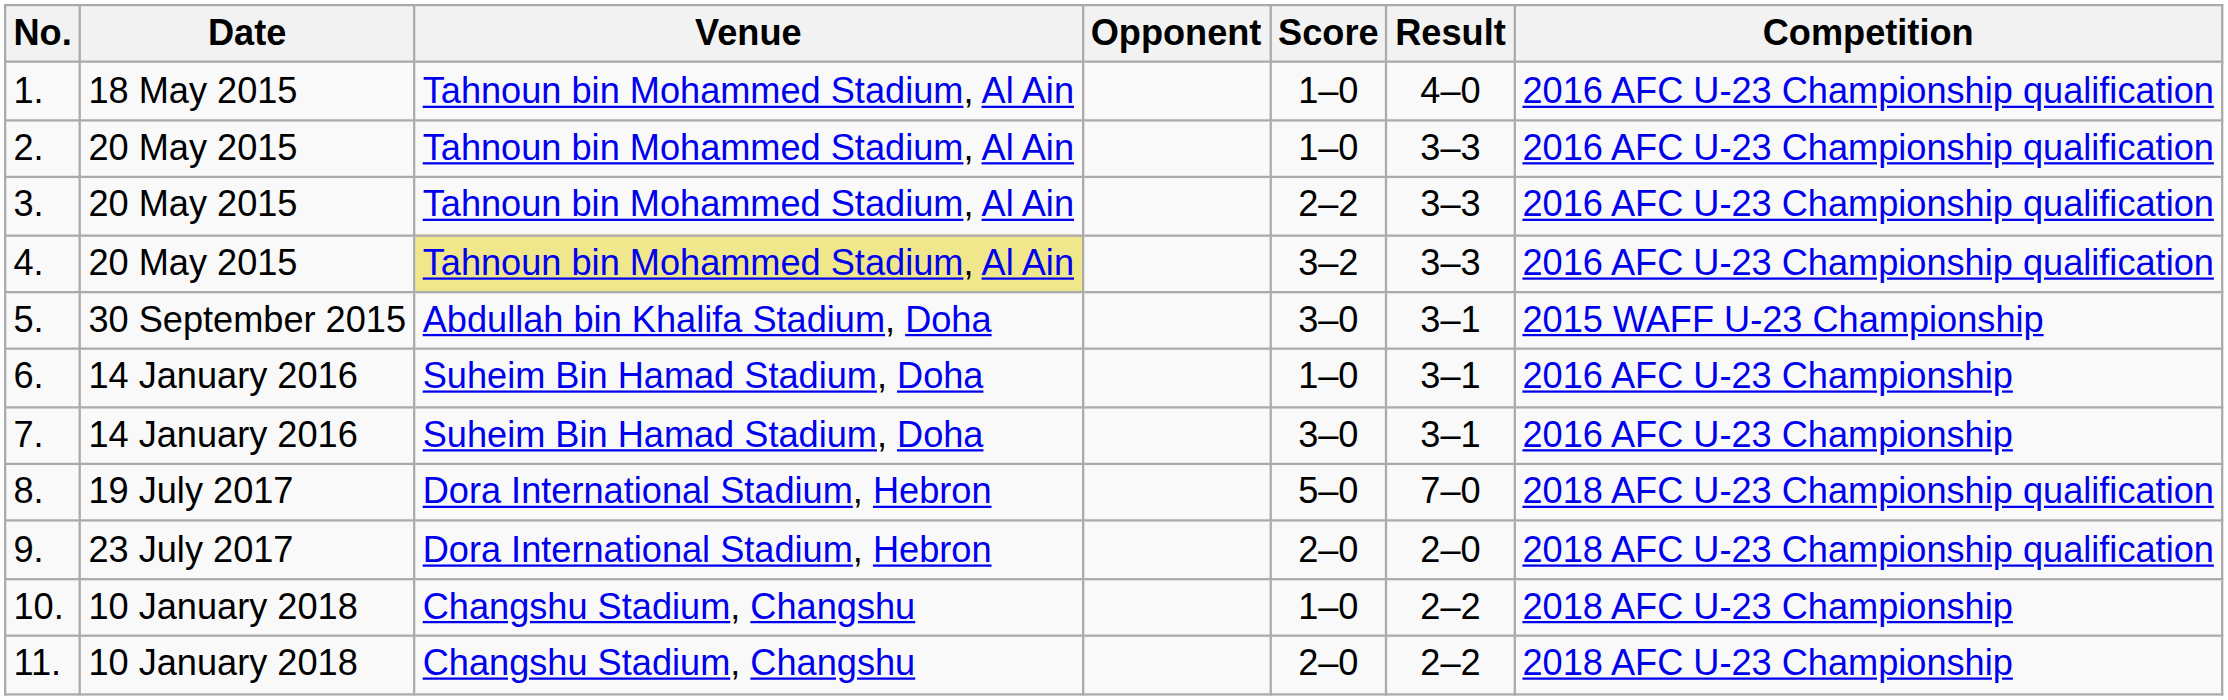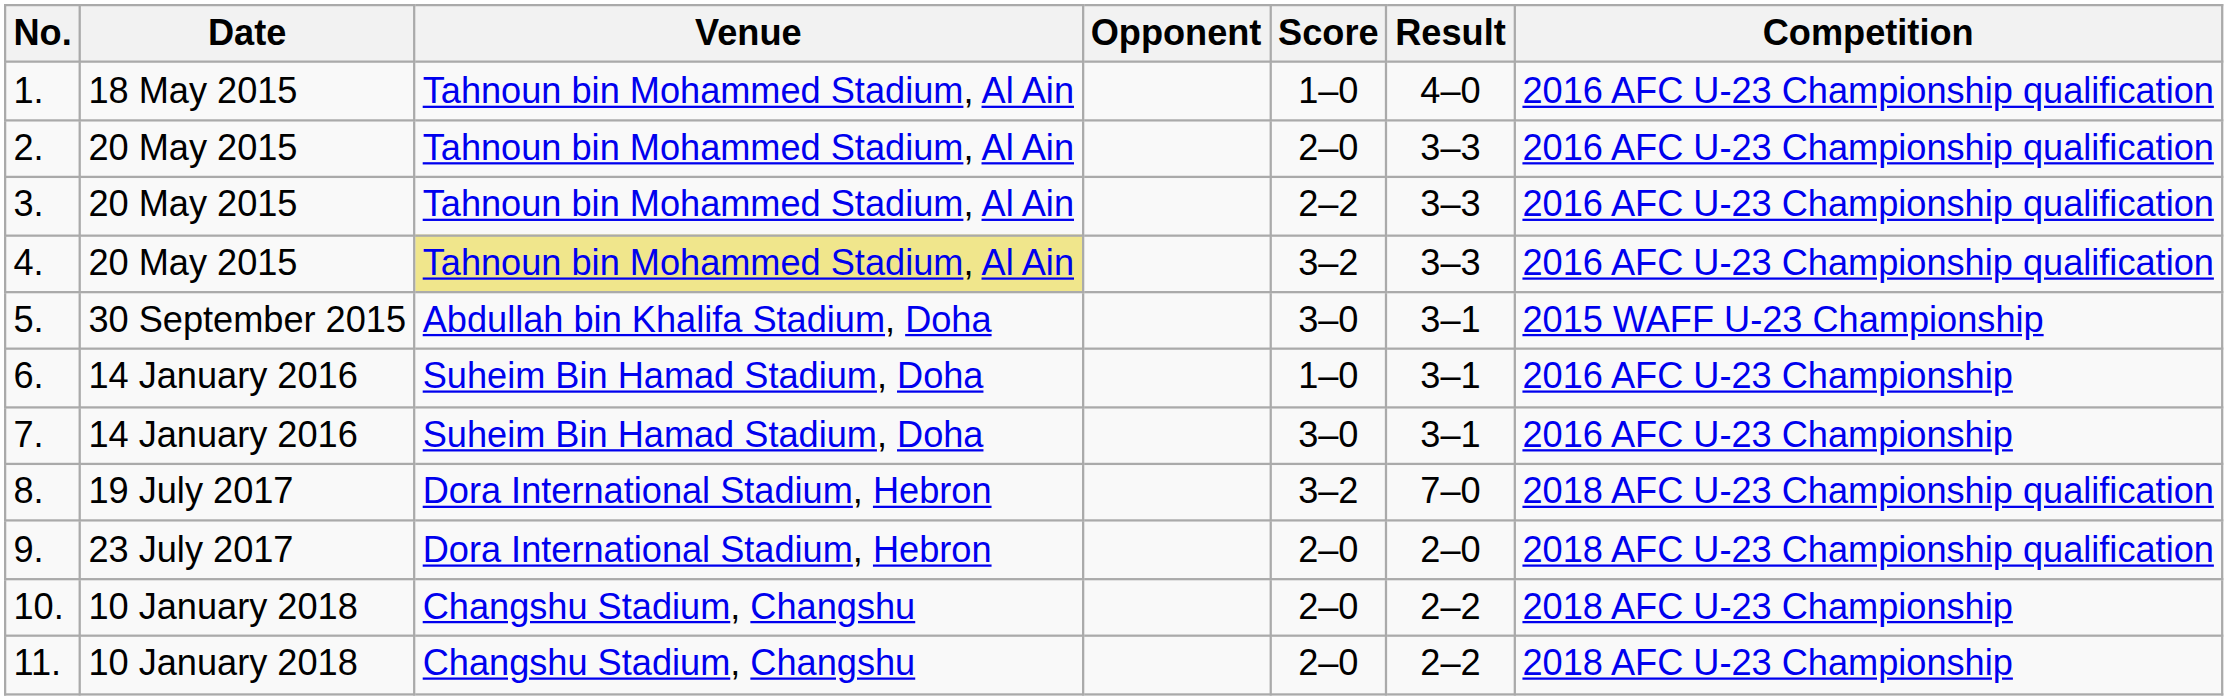 <table class="wikitable">
 <tr>
 <th>No.</th>
 <th>Date</th>
 <th>Venue</th>
 <th>Opponent</th>
 <th>Score</th>
 <th>Result</th>
 <th>Competition</th>
 </tr>
 <tr>
 <td>1.</td>
 <td>18 May 2015</td>
 <td><a href='#'>Tahnoun bin Mohammed Stadium</a>, <a href='#'>Al Ain</a></td>
 <td></td>
 <td style="text-align:center;">1–0</td>
 <td style="text-align:center;">4–0</td>
 <td><a href='#'>2016 AFC U-23 Championship qualification</a></td>
 </tr>
 <tr>
 <td>2.</td>
 <td>20 May 2015</td>
 <td><a href='#'>Tahnoun bin Mohammed Stadium</a>, <a href='#'>Al Ain</a></td>
 <td></td>
-<td style="text-align:center;">1–0</td>
+<td style="text-align:center;">2–0</td>
 <td style="text-align:center;">3–3</td>
 <td><a href='#'>2016 AFC U-23 Championship qualification</a></td>
 </tr>
 <tr>
 <td>3.</td>
 <td>20 May 2015</td>
 <td><a href='#'>Tahnoun bin Mohammed Stadium</a>, <a href='#'>Al Ain</a></td>
 <td></td>
 <td style="text-align:center;">2–2</td>
 <td style="text-align:center;">3–3</td>
 <td><a href='#'>2016 AFC U-23 Championship qualification</a></td>
 </tr>
 <tr>
 <td>4.</td>
 <td>20 May 2015</td>
 <td style="background: khaki;"><a href='#'>Tahnoun bin Mohammed Stadium</a>, <a href='#'>Al Ain</a></td>
 <td></td>
 <td style="text-align:center;">3–2</td>
 <td style="text-align:center;">3–3</td>
 <td><a href='#'>2016 AFC U-23 Championship qualification</a></td>
 </tr>
 <tr>
 <td>5.</td>
 <td>30 September 2015</td>
 <td><a href='#'>Abdullah bin Khalifa Stadium</a>, <a href='#'>Doha</a></td>
 <td></td>
 <td style="text-align:center;">3–0</td>
 <td style="text-align:center;">3–1</td>
 <td><a href='#'>2015 WAFF U-23 Championship</a></td>
 </tr>
 <tr>
 <td>6.</td>
 <td>14 January 2016</td>
 <td><a href='#'>Suheim Bin Hamad Stadium</a>, <a href='#'>Doha</a></td>
 <td></td>
 <td style="text-align:center;">1–0</td>
 <td style="text-align:center;">3–1</td>
 <td><a href='#'>2016 AFC U-23 Championship</a></td>
 </tr>
 <tr>
 <td>7.</td>
 <td>14 January 2016</td>
 <td><a href='#'>Suheim Bin Hamad Stadium</a>, <a href='#'>Doha</a></td>
 <td></td>
 <td style="text-align:center;">3–0</td>
 <td style="text-align:center;">3–1</td>
 <td><a href='#'>2016 AFC U-23 Championship</a></td>
 </tr>
 <tr>
 <td>8.</td>
 <td>19 July 2017</td>
 <td><a href='#'>Dora International Stadium</a>, <a href='#'>Hebron</a></td>
 <td></td>
-<td style="text-align:center;">5–0</td>
+<td style="text-align:center;">3–2</td>
 <td style="text-align:center;">7–0</td>
 <td><a href='#'>2018 AFC U-23 Championship qualification</a></td>
 </tr>
 <tr>
 <td>9.</td>
 <td>23 July 2017</td>
 <td><a href='#'>Dora International Stadium</a>, <a href='#'>Hebron</a></td>
 <td></td>
 <td style="text-align:center;">2–0</td>
 <td style="text-align:center;">2–0</td>
 <td><a href='#'>2018 AFC U-23 Championship qualification</a></td>
 </tr>
 <tr>
 <td>10.</td>
 <td>10 January 2018</td>
 <td><a href='#'>Changshu Stadium</a>, <a href='#'>Changshu</a></td>
 <td></td>
-<td style="text-align:center;">1–0</td>
+<td style="text-align:center;">2–0</td>
 <td style="text-align:center;">2–2</td>
 <td><a href='#'>2018 AFC U-23 Championship</a></td>
 </tr>
 <tr>
 <td>11.</td>
 <td>10 January 2018</td>
 <td><a href='#'>Changshu Stadium</a>, <a href='#'>Changshu</a></td>
 <td></td>
 <td style="text-align:center;">2–0</td>
 <td style="text-align:center;">2–2</td>
 <td><a href='#'>2018 AFC U-23 Championship</a></td>
 </tr>
 </table>
